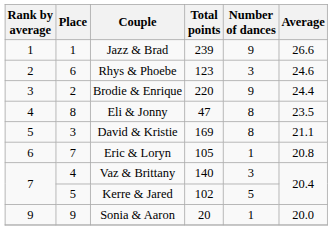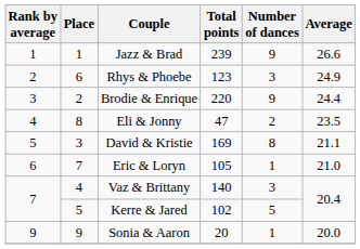 <table class="wikitable sortable" style="margin:auto; text-align:center; font-size:95%;">
 <tr>
 <th>Rank by<br>average</th>
 <th>Place</th>
 <th>Couple</th>
 <th>Total<br>points</th>
 <th>Number<br>of dances</th>
 <th>Average</th>
 </tr>
 <tr>
 <td>1</td>
 <td>1</td>
 <td>Jazz & Brad</td>
 <td>239</td>
 <td>9</td>
 <td>26.6</td>
 </tr>
 <tr>
 <td>2</td>
 <td>6</td>
 <td>Rhys & Phoebe</td>
 <td>123</td>
 <td>3</td>
-<td>24.6</td>
+<td>24.9</td>
 </tr>
 <tr>
 <td>3</td>
 <td>2</td>
 <td>Brodie & Enrique</td>
 <td>220</td>
 <td>9</td>
 <td>24.4</td>
 </tr>
 <tr>
 <td>4</td>
 <td>8</td>
 <td>Eli & Jonny</td>
 <td>47</td>
-<td>8</td>
+<td>2</td>
 <td>23.5</td>
 </tr>
 <tr>
 <td>5</td>
 <td>3</td>
 <td>David & Kristie</td>
 <td>169</td>
 <td>8</td>
 <td>21.1</td>
 </tr>
 <tr>
 <td>6</td>
 <td>7</td>
 <td>Eric & Loryn</td>
 <td>105</td>
 <td>1</td>
-<td>20.8</td>
+<td>21.0</td>
 </tr>
 <tr>
 <td rowspan=2>7</td>
 <td>4</td>
 <td>Vaz & Brittany</td>
 <td>140</td>
 <td>3</td>
 <td rowspan=2>20.4</td>
 </tr>
 <tr>
 <td>5</td>
 <td>Kerre & Jared</td>
 <td>102</td>
 <td>5</td>
 </tr>
 <tr>
 <td>9</td>
 <td>9</td>
 <td>Sonia & Aaron</td>
 <td>20</td>
 <td>1</td>
 <td>20.0</td>
 </tr>
 <tr>
 </tr>
 </table>
